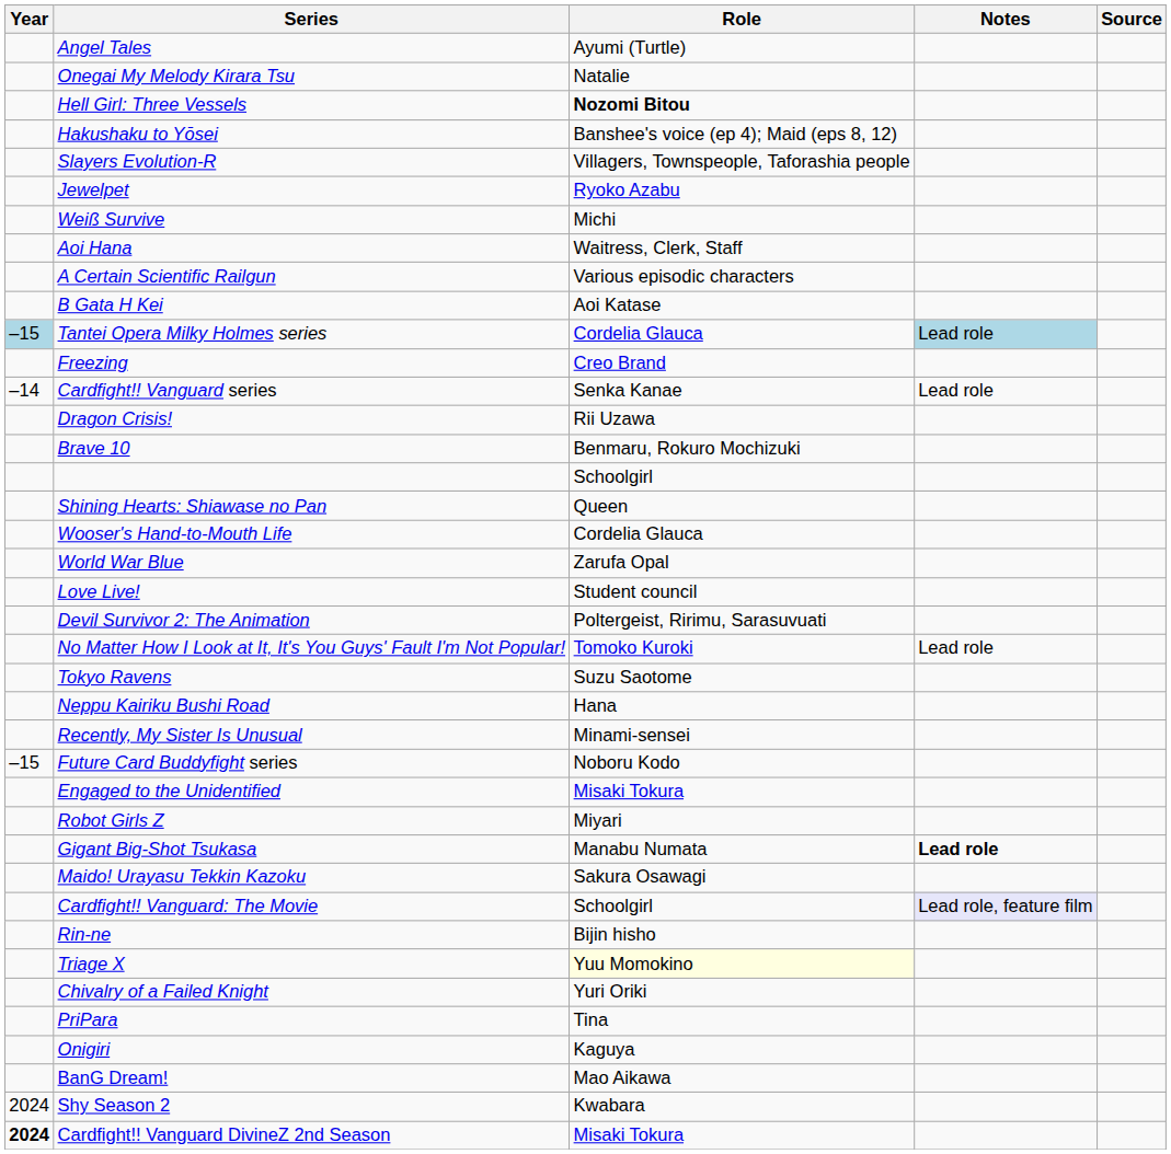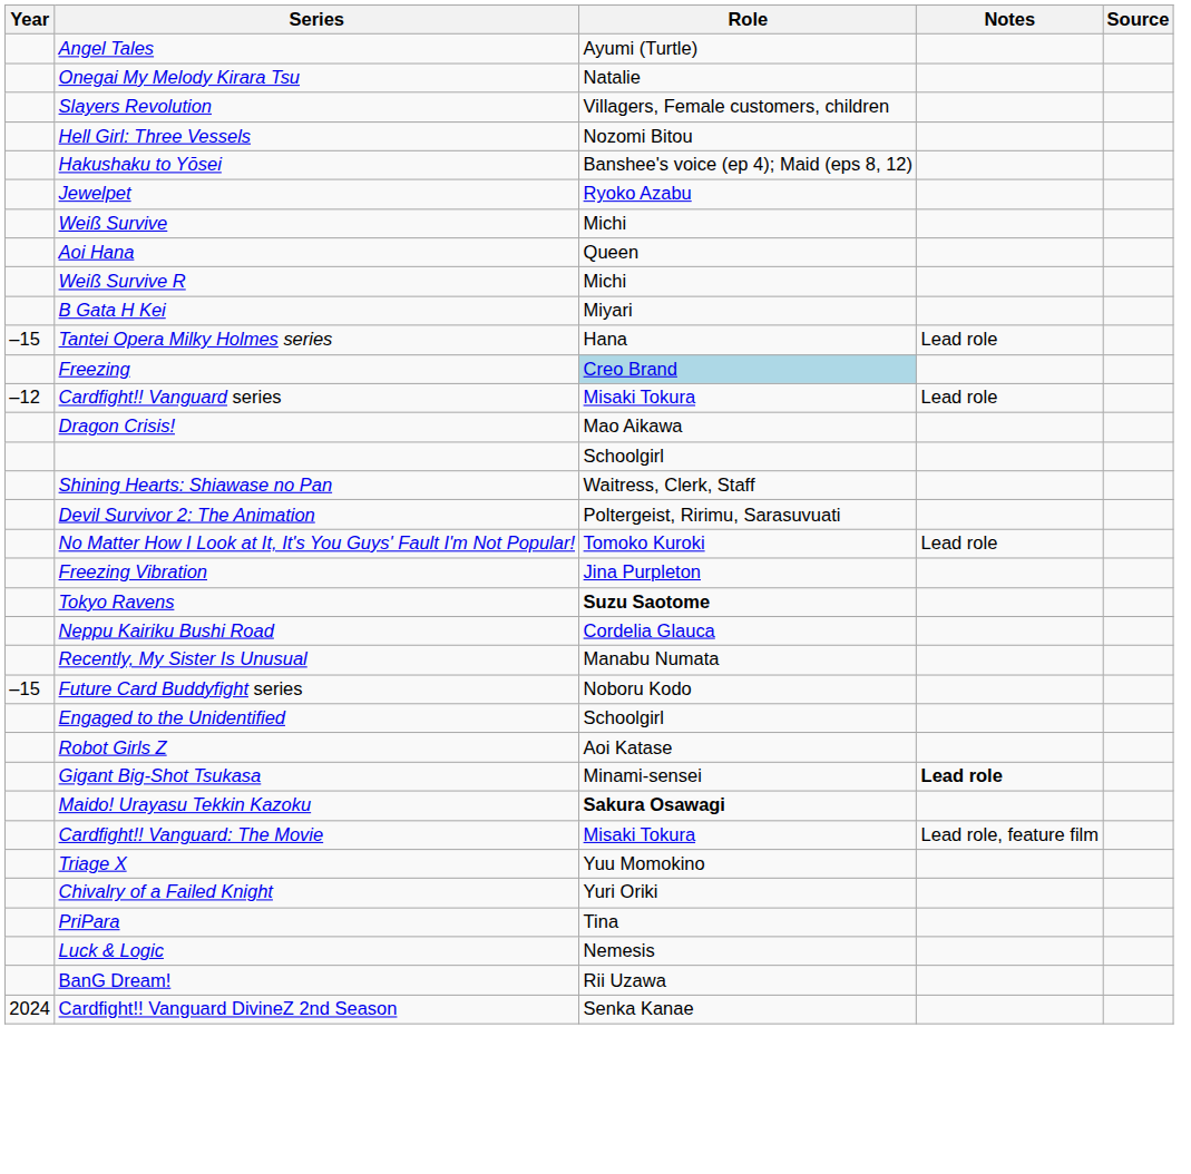 <table class="wikitable sortable plainrowheaders">
 <tr>
 <th>Year</th>
 <th>Series</th>
 <th>Role</th>
 <th class="unsortable">Notes</th>
 <th class="unsortable">Source</th>
 </tr>
 <tr>
 <td></td>
 <td><em><a href='#'>Angel Tales</a></em></td>
 <td>Ayumi (Turtle)</td>
 <td></td>
 <td></td>
 </tr>
 <tr>
 <td></td>
 <td><em><a href='#'>Onegai My Melody Kirara Tsu</a></em></td>
 <td>Natalie</td>
 <td></td>
 <td></td>
 </tr>
 <tr>
 <td></td>
+<td><em><a href='#'>Slayers Revolution</a></em></td>
+<td>Villagers, Female customers, children</td>
+<td></td>
+<td></td>
+</tr>
+<tr>
+<td></td>
 <td><em><a href='#'>Hell Girl: Three Vessels</a></em></td>
-<td><strong>Nozomi Bitou</strong></td>
+<td>Nozomi Bitou</td>
 <td></td>
 <td></td>
 </tr>
 <tr>
 <td></td>
 <td><em><a href='#'>Hakushaku to Yōsei</a></em></td>
 <td>Banshee's voice (ep 4); Maid (eps 8, 12)</td>
-<td></td>
-<td></td>
-</tr>
-<tr>
-<td></td>
-<td><em><a href='#'>Slayers Evolution-R</a></em></td>
-<td>Villagers, Townspeople, Taforashia people</td>
 <td></td>
 <td></td>
 </tr>
 <tr>
 <td></td>
 <td><em><a href='#'>Jewelpet</a></em></td>
 <td><a href='#'>Ryoko Azabu</a></td>
 <td></td>
 <td></td>
 </tr>
 <tr>
 <td></td>
 <td><em><a href='#'>Weiß Survive</a></em></td>
 <td>Michi</td>
 <td></td>
 <td></td>
 </tr>
 <tr>
 <td></td>
 <td><em><a href='#'>Aoi Hana</a></em></td>
-<td>Waitress, Clerk, Staff</td>
+<td>Queen</td>
 <td></td>
 <td></td>
 </tr>
 <tr>
 <td></td>
-<td><em><a href='#'>A Certain Scientific Railgun</a></em></td>
-<td>Various episodic characters</td>
+<td><em><a href='#'>Weiß Survive R</a></em></td>
+<td>Michi</td>
 <td></td>
 <td></td>
 </tr>
 <tr>
 <td></td>
 <td><em><a href='#'>B Gata H Kei</a></em></td>
-<td>Aoi Katase</td>
+<td>Miyari</td>
 <td></td>
 <td></td>
 </tr>
 <tr>
-<td style="background: lightblue;">–15</td>
+<td>–15</td>
 <td><em><a href='#'>Tantei Opera Milky Holmes</a> series</em></td>
-<td><a href='#'>Cordelia Glauca</a></td>
-<td style="background: lightblue;">Lead role</td>
+<td>Hana</td>
+<td>Lead role</td>
 <td></td>
 </tr>
 <tr>
 <td></td>
 <td><em><a href='#'>Freezing</a></em></td>
-<td><a href='#'>Creo Brand</a></td>
+<td style="background: lightblue;"><a href='#'>Creo Brand</a></td>
 <td></td>
 <td></td>
 </tr>
 <tr>
-<td>–14</td>
+<td>–12</td>
 <td><em><a href='#'>Cardfight!! Vanguard</a></em> series</td>
-<td>Senka Kanae</td>
+<td><a href='#'>Misaki Tokura</a></td>
 <td>Lead role</td>
 <td></td>
 </tr>
 <tr>
 <td></td>
 <td><em><a href='#'>Dragon Crisis!</a></em></td>
-<td>Rii Uzawa</td>
-<td></td>
-<td></td>
-</tr>
-<tr>
-<td></td>
-<td><em><a href='#'>Brave 10</a></em></td>
-<td>Benmaru, Rokuro Mochizuki</td>
+<td>Mao Aikawa</td>
 <td></td>
 <td></td>
 </tr>
 <tr>
 <td></td>
 <td><em></em></td>
 <td>Schoolgirl</td>
 <td></td>
 <td></td>
 </tr>
 <tr>
 <td></td>
 <td><em><a href='#'>Shining Hearts: Shiawase no Pan</a></em></td>
-<td>Queen</td>
-<td></td>
-<td></td>
-</tr>
-<tr>
-<td></td>
-<td><em><a href='#'>Wooser's Hand-to-Mouth Life</a></em></td>
-<td>Cordelia Glauca</td>
-<td></td>
-<td></td>
-</tr>
-<tr>
-<td></td>
-<td><em><a href='#'>World War Blue</a></em></td>
-<td>Zarufa Opal</td>
-<td></td>
-<td></td>
-</tr>
-<tr>
-<td></td>
-<td><em><a href='#'>Love Live!</a></em></td>
-<td>Student council</td>
+<td>Waitress, Clerk, Staff</td>
 <td></td>
 <td></td>
 </tr>
 <tr>
 <td></td>
 <td><em><a href='#'>Devil Survivor 2: The Animation</a></em></td>
 <td>Poltergeist, Ririmu, Sarasuvuati</td>
 <td></td>
 <td></td>
 </tr>
 <tr>
 <td></td>
 <td><em><a href='#'>No Matter How I Look at It, It's You Guys' Fault I'm Not Popular!</a></em></td>
 <td><a href='#'>Tomoko Kuroki</a></td>
 <td>Lead role</td>
 <td></td>
 </tr>
 <tr>
 <td></td>
+<td><em><a href='#'>Freezing Vibration</a></em></td>
+<td><a href='#'>Jina Purpleton</a></td>
+<td></td>
+<td></td>
+</tr>
+<tr>
+<td></td>
 <td><em><a href='#'>Tokyo Ravens</a></em></td>
-<td>Suzu Saotome</td>
+<td><strong>Suzu Saotome</strong></td>
 <td></td>
 <td></td>
 </tr>
 <tr>
 <td></td>
 <td><em><a href='#'>Neppu Kairiku Bushi Road</a></em></td>
-<td>Hana</td>
+<td><a href='#'>Cordelia Glauca</a></td>
 <td></td>
 <td></td>
 </tr>
 <tr>
 <td></td>
 <td><em><a href='#'>Recently, My Sister Is Unusual</a></em></td>
-<td>Minami-sensei</td>
+<td>Manabu Numata</td>
 <td></td>
 <td></td>
 </tr>
 <tr>
 <td>–15</td>
 <td><em><a href='#'>Future Card Buddyfight</a></em> series</td>
 <td>Noboru Kodo</td>
 <td></td>
 <td></td>
 </tr>
 <tr>
 <td></td>
 <td><em><a href='#'>Engaged to the Unidentified</a></em></td>
-<td><a href='#'>Misaki Tokura</a></td>
+<td>Schoolgirl</td>
 <td></td>
 <td></td>
 </tr>
 <tr>
 <td></td>
 <td><em><a href='#'>Robot Girls Z</a></em></td>
-<td>Miyari</td>
+<td>Aoi Katase</td>
 <td></td>
 <td></td>
 </tr>
 <tr>
 <td></td>
 <td><em><a href='#'>Gigant Big-Shot Tsukasa</a></em></td>
-<td>Manabu Numata</td>
+<td>Minami-sensei</td>
 <td><strong>Lead role</strong></td>
 <td></td>
 </tr>
 <tr>
 <td></td>
 <td><em><a href='#'>Maido! Urayasu Tekkin Kazoku</a></em></td>
-<td>Sakura Osawagi</td>
+<td><strong>Sakura Osawagi</strong></td>
 <td></td>
 <td></td>
 </tr>
 <tr>
 <td></td>
 <td><em><a href='#'>Cardfight!! Vanguard: The Movie</a></em></td>
-<td>Schoolgirl</td>
-<td style="background: lavender;">Lead role, feature film</td>
-<td></td>
-</tr>
-<tr>
-<td></td>
-<td><em><a href='#'>Rin-ne</a></em></td>
-<td>Bijin hisho</td>
-<td></td>
+<td><a href='#'>Misaki Tokura</a></td>
+<td>Lead role, feature film</td>
 <td></td>
 </tr>
 <tr>
 <td></td>
 <td><em><a href='#'>Triage X</a></em></td>
-<td style="background: lightyellow;">Yuu Momokino</td>
+<td>Yuu Momokino</td>
 <td></td>
 <td></td>
 </tr>
 <tr>
 <td></td>
 <td><em><a href='#'>Chivalry of a Failed Knight</a></em></td>
 <td>Yuri Oriki</td>
 <td></td>
 <td></td>
 </tr>
 <tr>
 <td></td>
 <td><em><a href='#'>PriPara</a></em></td>
 <td>Tina</td>
 <td></td>
 <td></td>
 </tr>
 <tr>
 <td></td>
-<td><em><a href='#'>Onigiri</a></td>
-<td>Kaguya</td>
+<td><em><a href='#'>Luck & Logic</a></em></td>
+<td>Nemesis</td>
 <td></td>
 <td></td>
 </tr>
 <tr>
 <td></td>
 <td></em><a href='#'>BanG Dream!</a><em></td>
-<td>Mao Aikawa</td>
+<td>Rii Uzawa</td>
 <td></td>
 <td></td>
 </tr>
 <tr>
 <td>2024</td>
-<td><a href='#'></em>Shy Season 2<em></a></td>
-<td>Kwabara</td>
-<td></td>
-<td></td>
-</tr>
-<tr>
-<td><strong>2024</strong></td>
 <td></em><a href='#'>Cardfight!! Vanguard DivineZ 2nd Season</a><em></td>
-<td><a href='#'>Misaki Tokura</a></td>
+<td>Senka Kanae</td>
 <td></td>
 <td></td>
 </tr>
 </table>
